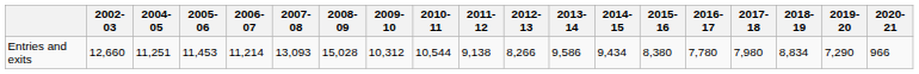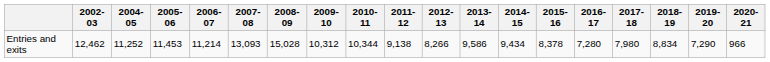 <table class="wikitable">
 <tr>
 <th></th>
 <th>2002-03</th>
 <th>2004-05</th>
 <th>2005-06</th>
 <th>2006-07</th>
 <th>2007-08</th>
 <th>2008-09</th>
 <th>2009-10</th>
 <th>2010-11</th>
 <th>2011-12</th>
 <th>2012-13</th>
 <th>2013-14</th>
 <th>2014-15</th>
 <th>2015-16</th>
 <th>2016-17</th>
 <th>2017-18</th>
 <th>2018-19</th>
 <th>2019-20</th>
 <th>2020-21</th>
 </tr>
 <tr>
 <td>Entries and exits</td>
-<td>12,660</td>
-<td>11,251</td>
+<td>12,462</td>
+<td>11,252</td>
 <td>11,453</td>
 <td>11,214</td>
 <td>13,093</td>
 <td>15,028</td>
 <td>10,312</td>
-<td>10,544</td>
+<td>10,344</td>
 <td>9,138</td>
 <td>8,266</td>
 <td>9,586</td>
 <td>9,434</td>
-<td>8,380</td>
-<td>7,780</td>
+<td>8,378</td>
+<td>7,280</td>
 <td>7,980</td>
 <td>8,834</td>
 <td>7,290</td>
 <td>966</td>
 </tr>
 </table>
